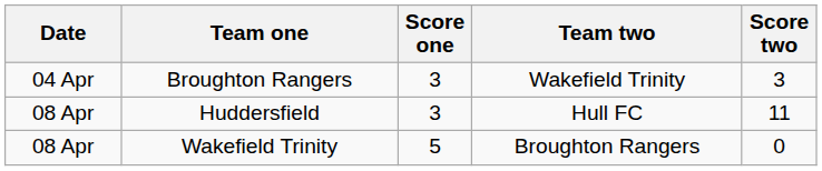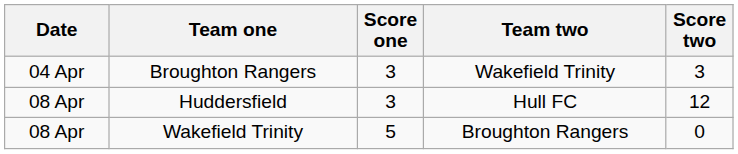 <table class="wikitable" style="text-align: center">
 <tr>
 <th width=100>Date</th>
 <th width=250>Team one</th>
 <th width=50>Score one</th>
 <th width=250>Team two</th>
 <th width=50>Score two</th>
 </tr>
 <tr>
 <td>04 Apr</td>
 <td>Broughton Rangers</td>
 <td>3</td>
 <td>Wakefield Trinity</td>
 <td>3</td>
 </tr>
 <tr>
 <td>08 Apr</td>
 <td>Huddersfield</td>
 <td>3</td>
 <td>Hull FC</td>
-<td>11</td>
+<td>12</td>
 </tr>
 <tr>
 <td>08 Apr</td>
 <td>Wakefield Trinity</td>
 <td>5</td>
 <td>Broughton Rangers</td>
 <td>0</td>
 </tr>
 </table>
